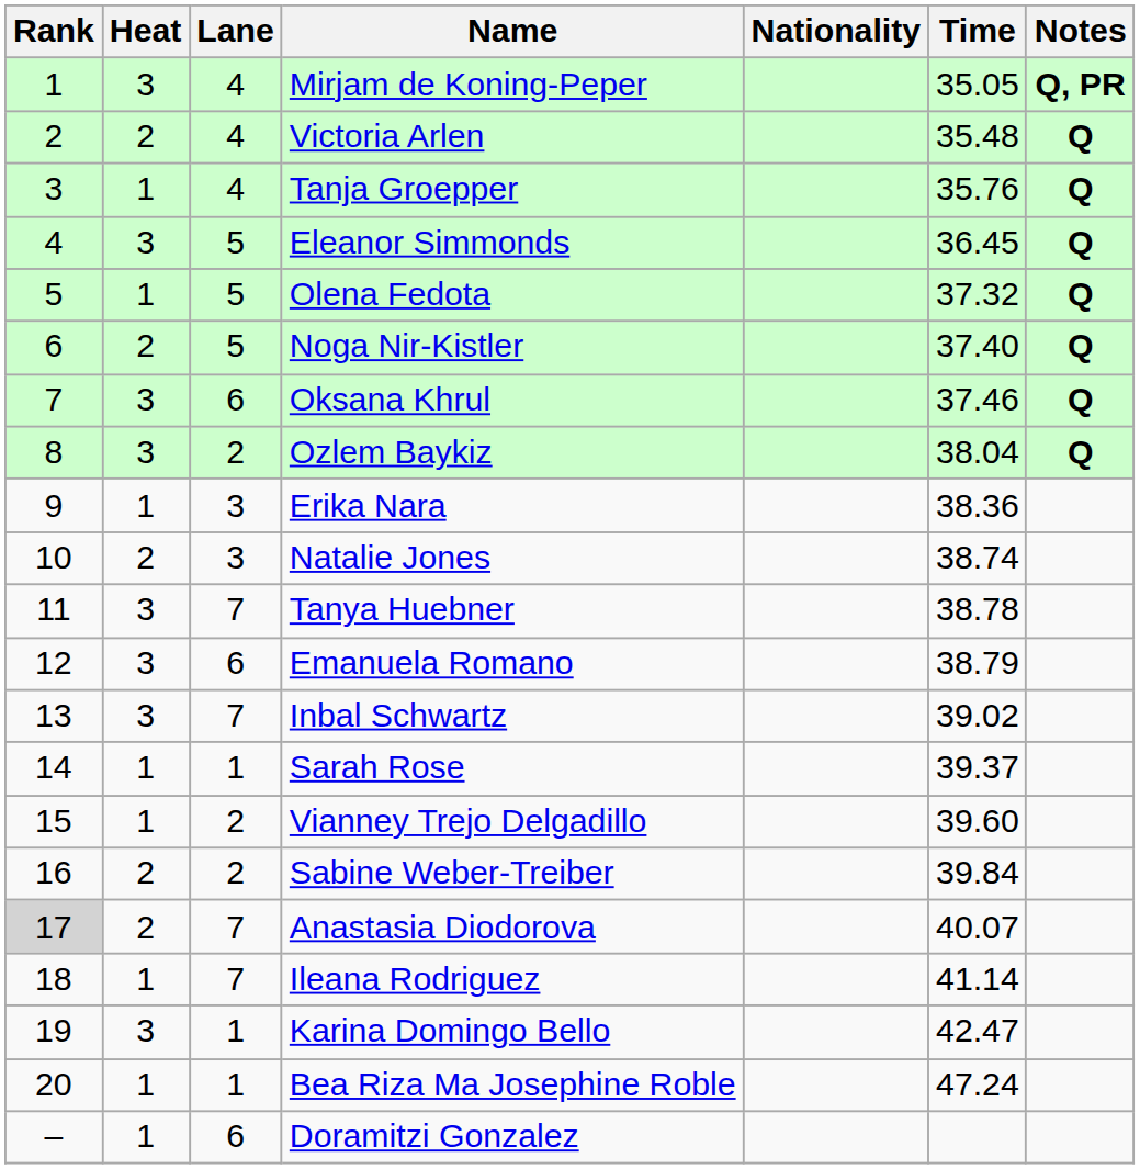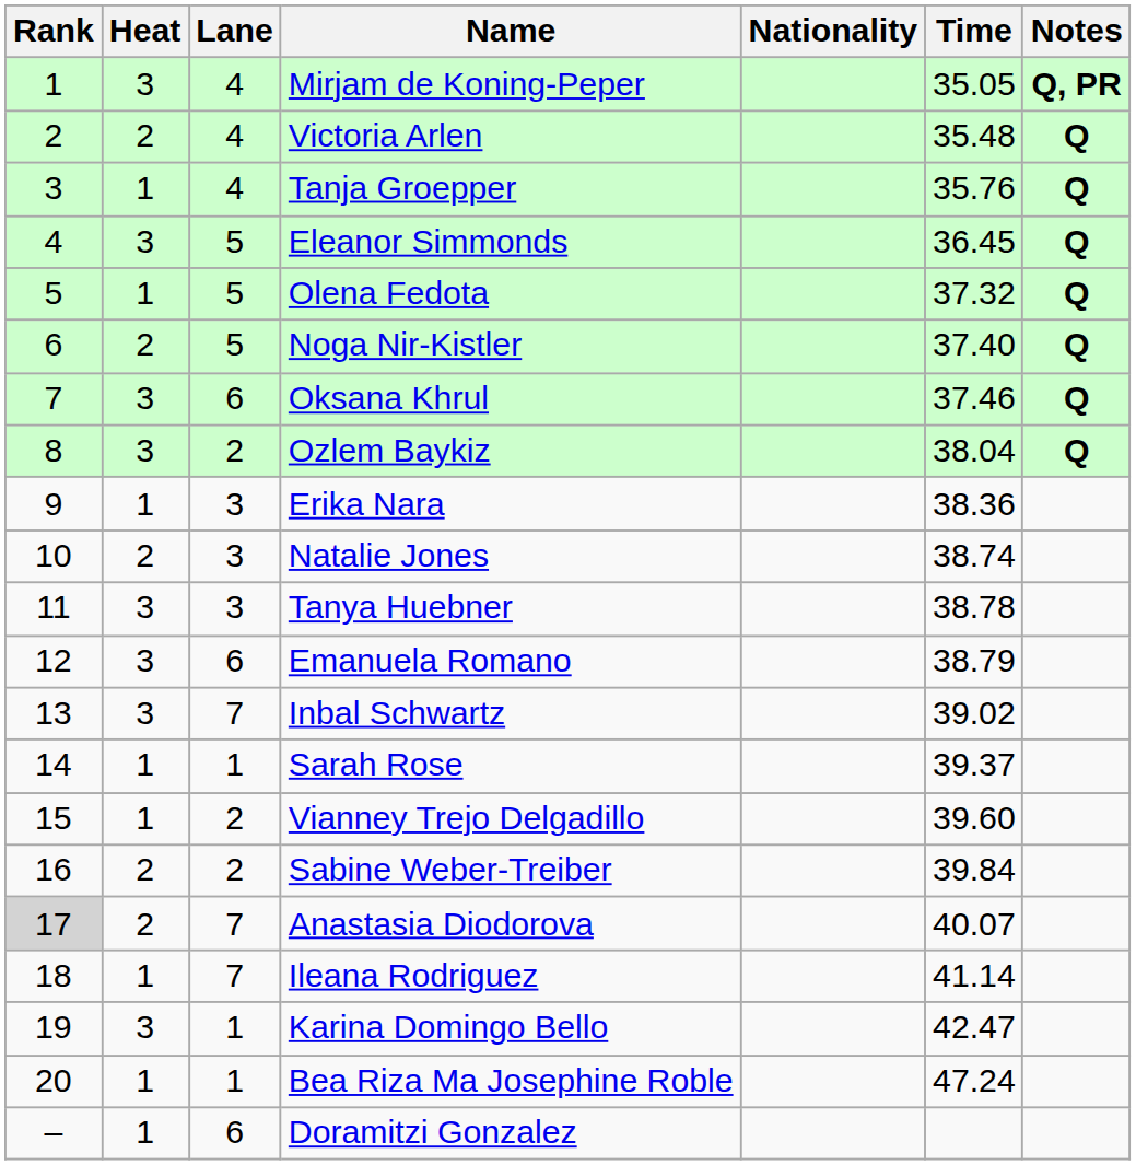 <table class="wikitable sortable" style="text-align:center">
 <tr>
 <th>Rank</th>
 <th>Heat</th>
 <th>Lane</th>
 <th>Name</th>
 <th>Nationality</th>
 <th>Time</th>
 <th>Notes</th>
 </tr>
 <tr bgcolor=ccffcc>
 <td>1</td>
 <td>3</td>
 <td>4</td>
 <td align=left><a href='#'>Mirjam de Koning-Peper</a></td>
 <td align=left></td>
 <td>35.05</td>
 <td><strong>Q, PR</strong></td>
 </tr>
 <tr bgcolor=ccffcc>
 <td>2</td>
 <td>2</td>
 <td>4</td>
 <td align=left><a href='#'>Victoria Arlen</a></td>
 <td align=left></td>
 <td>35.48</td>
 <td><strong>Q</strong></td>
 </tr>
 <tr bgcolor=ccffcc>
 <td>3</td>
 <td>1</td>
 <td>4</td>
 <td align=left><a href='#'>Tanja Groepper</a></td>
 <td align=left></td>
 <td>35.76</td>
 <td><strong>Q</strong></td>
 </tr>
 <tr bgcolor=ccffcc>
 <td>4</td>
 <td>3</td>
 <td>5</td>
 <td align=left><a href='#'>Eleanor Simmonds</a></td>
 <td align=left></td>
 <td>36.45</td>
 <td><strong>Q</strong></td>
 </tr>
 <tr bgcolor=ccffcc>
 <td>5</td>
 <td>1</td>
 <td>5</td>
 <td align=left><a href='#'>Olena Fedota</a></td>
 <td align=left></td>
 <td>37.32</td>
 <td><strong>Q</strong></td>
 </tr>
 <tr bgcolor=ccffcc>
 <td>6</td>
 <td>2</td>
 <td>5</td>
 <td align=left><a href='#'>Noga Nir-Kistler</a></td>
 <td align=left></td>
 <td>37.40</td>
 <td><strong>Q</strong></td>
 </tr>
 <tr bgcolor=ccffcc>
 <td>7</td>
 <td>3</td>
 <td>6</td>
 <td align=left><a href='#'>Oksana Khrul</a></td>
 <td align=left></td>
 <td>37.46</td>
 <td><strong>Q</strong></td>
 </tr>
 <tr bgcolor=ccffcc>
 <td>8</td>
 <td>3</td>
 <td>2</td>
 <td align=left><a href='#'>Ozlem Baykiz</a></td>
 <td align=left></td>
 <td>38.04</td>
 <td><strong>Q</strong></td>
 </tr>
 <tr>
 <td>9</td>
 <td>1</td>
 <td>3</td>
 <td align=left><a href='#'>Erika Nara</a></td>
 <td align=left></td>
 <td>38.36</td>
 <td></td>
 </tr>
 <tr>
 <td>10</td>
 <td>2</td>
 <td>3</td>
 <td align=left><a href='#'>Natalie Jones</a></td>
 <td align=left></td>
 <td>38.74</td>
 <td></td>
 </tr>
 <tr>
 <td>11</td>
 <td>3</td>
-<td>7</td>
+<td>3</td>
 <td align=left><a href='#'>Tanya Huebner</a></td>
 <td align=left></td>
 <td>38.78</td>
 <td></td>
 </tr>
 <tr>
 <td>12</td>
 <td>3</td>
 <td>6</td>
 <td align=left><a href='#'>Emanuela Romano</a></td>
 <td align=left></td>
 <td>38.79</td>
 <td></td>
 </tr>
 <tr>
 <td>13</td>
 <td>3</td>
 <td>7</td>
 <td align=left><a href='#'>Inbal Schwartz</a></td>
 <td align=left></td>
 <td>39.02</td>
 <td></td>
 </tr>
 <tr>
 <td>14</td>
 <td>1</td>
 <td>1</td>
 <td align=left><a href='#'>Sarah Rose</a></td>
 <td align=left></td>
 <td>39.37</td>
 <td></td>
 </tr>
 <tr>
 <td>15</td>
 <td>1</td>
 <td>2</td>
 <td align=left><a href='#'>Vianney Trejo Delgadillo</a></td>
 <td align=left></td>
 <td>39.60</td>
 <td></td>
 </tr>
 <tr>
 <td>16</td>
 <td>2</td>
 <td>2</td>
 <td align=left><a href='#'>Sabine Weber-Treiber</a></td>
 <td align=left></td>
 <td>39.84</td>
 <td></td>
 </tr>
 <tr>
 <td style="background: lightgrey;">17</td>
 <td>2</td>
 <td>7</td>
 <td align=left><a href='#'>Anastasia Diodorova</a></td>
 <td align=left></td>
 <td>40.07</td>
 <td></td>
 </tr>
 <tr>
 <td>18</td>
 <td>1</td>
 <td>7</td>
 <td align=left><a href='#'>Ileana Rodriguez</a></td>
 <td align=left></td>
 <td>41.14</td>
 <td></td>
 </tr>
 <tr>
 <td>19</td>
 <td>3</td>
 <td>1</td>
 <td align=left><a href='#'>Karina Domingo Bello</a></td>
 <td align=left></td>
 <td>42.47</td>
 <td></td>
 </tr>
 <tr>
 <td>20</td>
 <td>1</td>
 <td>1</td>
 <td align=left><a href='#'>Bea Riza Ma Josephine Roble</a></td>
 <td align=left></td>
 <td>47.24</td>
 <td></td>
 </tr>
 <tr>
 <td>–</td>
 <td>1</td>
 <td>6</td>
 <td align=left><a href='#'>Doramitzi Gonzalez</a></td>
 <td align=left></td>
 <td></td>
 <td></td>
 </tr>
 </table>
